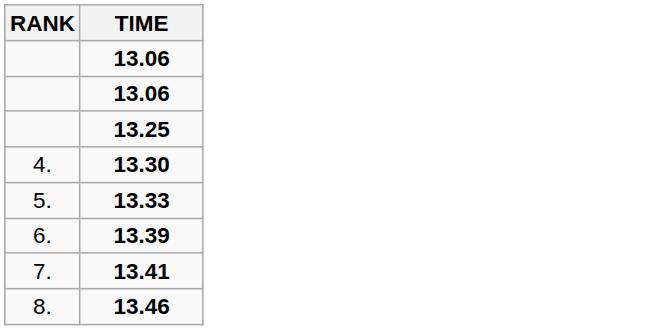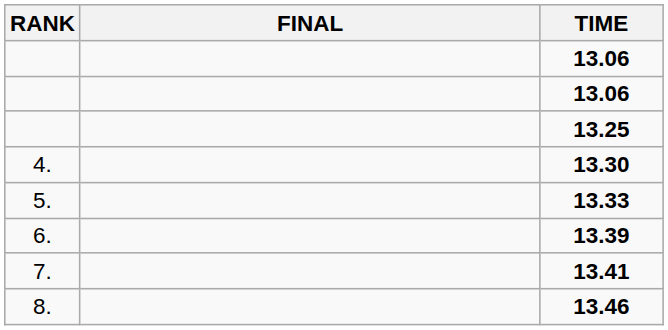 <table class="wikitable" style="border-collapse: collapse; font-size: 90%;">
 <tr>
 <th>RANK</th>
+<th style="width: 20em">FINAL</th>
 <th style="width: 5em">TIME</th>
 </tr>
 <tr>
 <td align="center"></td>
+<td></td>
 <td align="center"><strong>13.06</strong></td>
 </tr>
 <tr>
 <td align="center"></td>
+<td></td>
 <td align="center"><strong>13.06</strong></td>
 </tr>
 <tr>
 <td align="center"></td>
+<td></td>
 <td align="center"><strong>13.25</strong></td>
 </tr>
 <tr>
 <td align="center">4.</td>
+<td></td>
 <td align="center"><strong>13.30</strong></td>
 </tr>
 <tr>
 <td align="center">5.</td>
+<td></td>
 <td align="center"><strong>13.33</strong></td>
 </tr>
 <tr>
 <td align="center">6.</td>
+<td></td>
 <td align="center"><strong>13.39</strong></td>
 </tr>
 <tr>
 <td align="center">7.</td>
+<td></td>
 <td align="center"><strong>13.41</strong></td>
 </tr>
 <tr>
 <td align="center">8.</td>
+<td></td>
 <td align="center"><strong>13.46</strong></td>
 </tr>
 </table>
